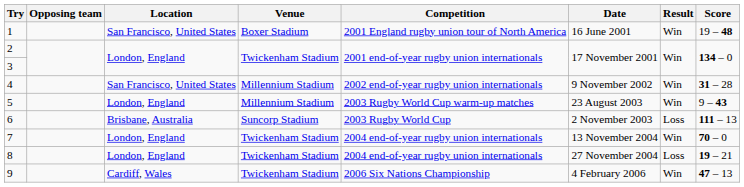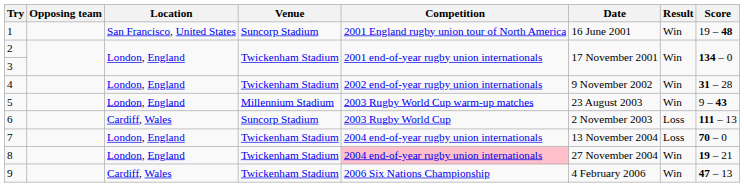 <table class="wikitable">
 <tr>
 <th>Try</th>
 <th>Opposing team</th>
 <th>Location</th>
 <th>Venue</th>
 <th>Competition</th>
 <th>Date</th>
 <th>Result</th>
 <th>Score</th>
 </tr>
 <tr>
 <td>1</td>
 <td></td>
 <td><a href='#'>San Francisco</a>, <a href='#'>United States</a></td>
-<td><a href='#'>Boxer Stadium</a></td>
+<td><a href='#'>Suncorp Stadium</a></td>
 <td><a href='#'>2001 England rugby union tour of North America</a></td>
 <td>16 June 2001</td>
 <td>Win</td>
 <td>19 – <strong>48</strong></td>
 </tr>
 <tr>
 <td>2</td>
 <td rowspan="2"></td>
 <td rowspan="2"><a href='#'>London</a>, <a href='#'>England</a></td>
 <td rowspan="2"><a href='#'>Twickenham Stadium</a></td>
 <td rowspan="2"><a href='#'>2001 end-of-year rugby union internationals</a></td>
 <td rowspan="2">17 November 2001</td>
 <td rowspan="2">Win</td>
 <td rowspan="2"><strong>134</strong> – 0</td>
 </tr>
 <tr>
 <td>3</td>
 </tr>
 <tr>
 <td>4</td>
 <td></td>
-<td><a href='#'>San Francisco</a>, <a href='#'>United States</a></td>
-<td><a href='#'>Millennium Stadium</a></td>
+<td><a href='#'>London</a>, <a href='#'>England</a></td>
+<td><a href='#'>Twickenham Stadium</a></td>
 <td><a href='#'>2002 end-of-year rugby union internationals</a></td>
 <td>9 November 2002</td>
 <td>Win</td>
 <td><strong>31</strong> – 28</td>
 </tr>
 <tr>
 <td>5</td>
 <td></td>
 <td><a href='#'>London</a>, <a href='#'>England</a></td>
 <td><a href='#'>Millennium Stadium</a></td>
 <td><a href='#'>2003 Rugby World Cup warm-up matches</a></td>
 <td>23 August 2003</td>
 <td>Win</td>
 <td>9 – <strong>43</strong></td>
 </tr>
 <tr>
 <td>6</td>
 <td></td>
-<td><a href='#'>Brisbane</a>, <a href='#'>Australia</a></td>
+<td><a href='#'>Cardiff</a>, <a href='#'>Wales</a></td>
 <td><a href='#'>Suncorp Stadium</a></td>
 <td><a href='#'>2003 Rugby World Cup</a></td>
 <td>2 November 2003</td>
 <td>Loss</td>
 <td><strong>111</strong> – 13</td>
 </tr>
 <tr>
 <td>7</td>
 <td></td>
 <td><a href='#'>London</a>, <a href='#'>England</a></td>
 <td><a href='#'>Twickenham Stadium</a></td>
 <td><a href='#'>2004 end-of-year rugby union internationals</a></td>
 <td>13 November 2004</td>
-<td>Win</td>
+<td>Loss</td>
 <td><strong>70</strong> – 0</td>
 </tr>
 <tr>
 <td>8</td>
 <td></td>
 <td><a href='#'>London</a>, <a href='#'>England</a></td>
 <td><a href='#'>Twickenham Stadium</a></td>
-<td><a href='#'>2004 end-of-year rugby union internationals</a></td>
+<td style="background: pink;"><a href='#'>2004 end-of-year rugby union internationals</a></td>
 <td>27 November 2004</td>
-<td>Loss</td>
+<td>Win</td>
 <td><strong>19</strong> – 21</td>
 </tr>
 <tr>
 <td>9</td>
 <td></td>
 <td><a href='#'>Cardiff</a>, <a href='#'>Wales</a></td>
 <td><a href='#'>Twickenham Stadium</a></td>
 <td><a href='#'>2006 Six Nations Championship</a></td>
 <td>4 February 2006</td>
 <td>Win</td>
 <td><strong>47</strong> – 13</td>
 </tr>
 </table>
